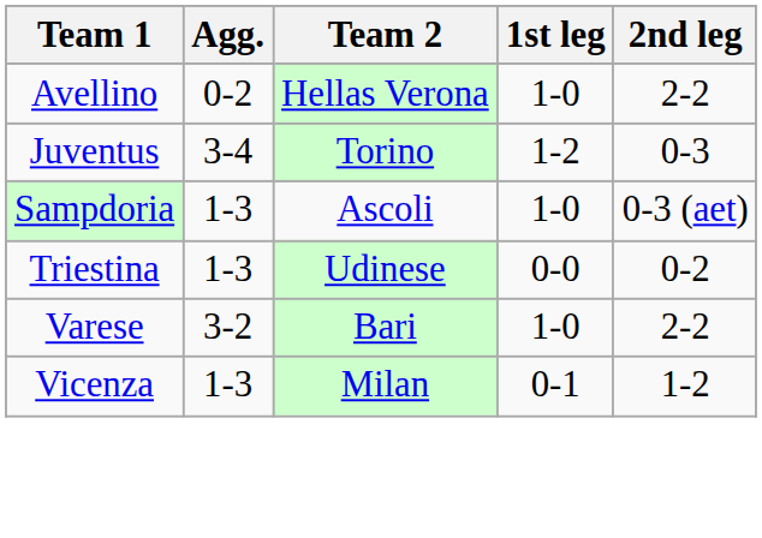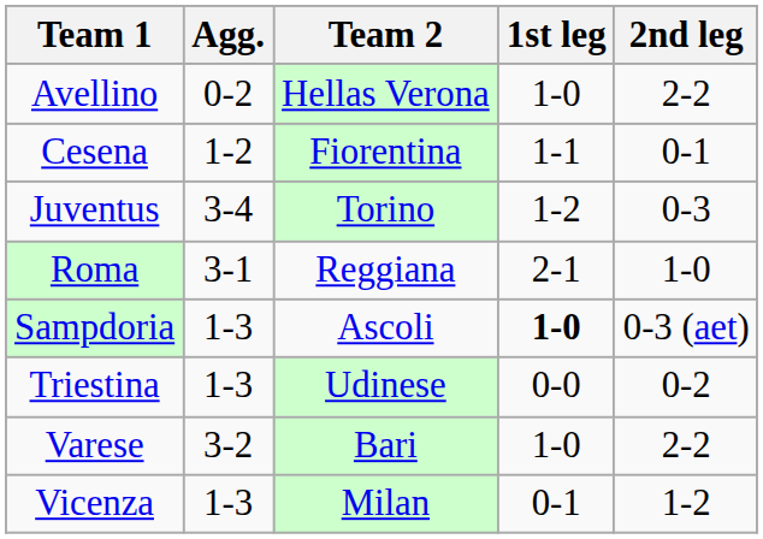 <table class="wikitable" style="text-align: center">
 <tr>
 <th>Team 1</th>
 <th>Agg.</th>
 <th>Team 2</th>
 <th>1st leg</th>
 <th>2nd leg</th>
 </tr>
 <tr>
 <td><a href='#'>Avellino</a></td>
 <td>0-2</td>
 <td bgcolor="ccffcc"><a href='#'>Hellas Verona</a></td>
 <td>1-0</td>
 <td>2-2</td>
 </tr>
 <tr>
+<td><a href='#'>Cesena</a></td>
+<td>1-2</td>
+<td bgcolor="ccffcc"><a href='#'>Fiorentina</a></td>
+<td>1-1</td>
+<td>0-1</td>
+</tr>
+<tr>
 <td><a href='#'>Juventus</a></td>
 <td>3-4</td>
 <td bgcolor="ccffcc"><a href='#'>Torino</a></td>
 <td>1-2</td>
 <td>0-3</td>
 </tr>
 <tr>
+<td bgcolor="ccffcc"><a href='#'>Roma</a></td>
+<td>3-1</td>
+<td><a href='#'>Reggiana</a></td>
+<td>2-1</td>
+<td>1-0</td>
+</tr>
+<tr>
 <td bgcolor="ccffcc"><a href='#'>Sampdoria</a></td>
 <td>1-3</td>
 <td><a href='#'>Ascoli</a></td>
-<td>1-0</td>
+<td><strong>1-0</strong></td>
 <td>0-3 (<a href='#'>aet</a>)</td>
 </tr>
 <tr>
 <td><a href='#'>Triestina</a></td>
 <td>1-3</td>
 <td bgcolor="ccffcc"><a href='#'>Udinese</a></td>
 <td>0-0</td>
 <td>0-2</td>
 </tr>
 <tr>
 <td><a href='#'>Varese</a></td>
 <td>3-2</td>
 <td bgcolor="ccffcc"><a href='#'>Bari</a></td>
 <td>1-0</td>
 <td>2-2</td>
 </tr>
 <tr>
 <td><a href='#'>Vicenza</a></td>
 <td>1-3</td>
 <td bgcolor="ccffcc"><a href='#'>Milan</a></td>
 <td>0-1</td>
 <td>1-2</td>
 </tr>
 </table>
